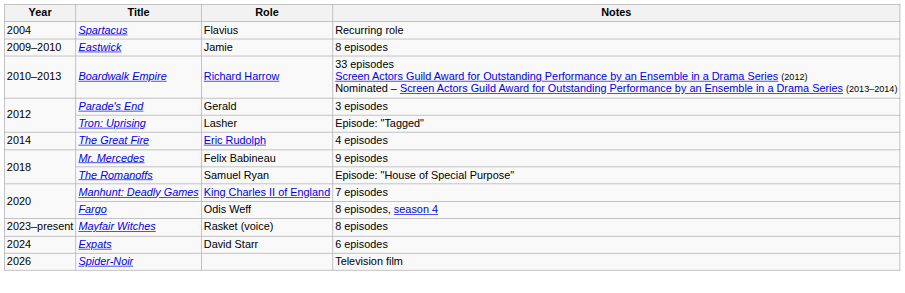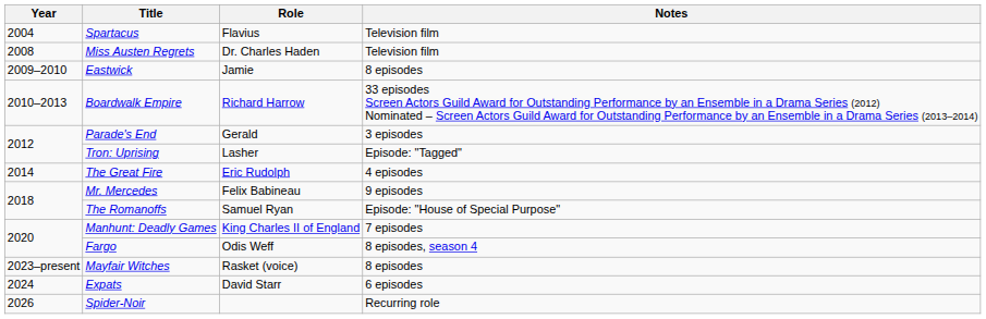 <table class = "wikitable sortable">
 <tr>
 <th>Year</th>
 <th>Title</th>
 <th>Role</th>
 <th class = "unsortable">Notes</th>
 </tr>
 <tr>
 <td>2004</td>
 <td><em><a href='#'>Spartacus</a></em></td>
 <td>Flavius</td>
-<td>Recurring role</td>
+<td>Television film</td>
+</tr>
+<tr>
+<td>2008</td>
+<td><em><a href='#'>Miss Austen Regrets</a></em></td>
+<td>Dr. Charles Haden</td>
+<td>Television film</td>
 </tr>
 <tr>
 <td>2009–2010</td>
 <td><em><a href='#'>Eastwick</a></em></td>
 <td>Jamie</td>
 <td>8 episodes</td>
 </tr>
 <tr>
 <td>2010–2013</td>
 <td><em><a href='#'>Boardwalk Empire</a></em></td>
 <td><a href='#'>Richard Harrow</a></td>
 <td>33 episodes<br><a href='#'>Screen Actors Guild Award for Outstanding Performance by an Ensemble in a Drama Series</a> <small>(2012)</small><br>Nominated – <a href='#'>Screen Actors Guild Award for Outstanding Performance by an Ensemble in a Drama Series</a> <small>(2013–2014)</small></td>
 </tr>
 <tr>
 <td rowspan="2">2012</td>
 <td><em><a href='#'>Parade's End</a></em></td>
 <td>Gerald</td>
 <td>3 episodes</td>
 </tr>
 <tr>
 <td><em><a href='#'>Tron: Uprising</a></em></td>
 <td>Lasher</td>
 <td>Episode: "Tagged"</td>
 </tr>
 <tr>
 <td>2014</td>
 <td><em><a href='#'>The Great Fire</a></em></td>
 <td><a href='#'>Eric Rudolph</a></td>
 <td>4 episodes</td>
 </tr>
 <tr>
 <td rowspan="2">2018</td>
 <td><em><a href='#'>Mr. Mercedes</a></em></td>
 <td>Felix Babineau</td>
 <td>9 episodes</td>
 </tr>
 <tr>
 <td><em><a href='#'>The Romanoffs</a></em></td>
 <td>Samuel Ryan</td>
 <td>Episode: "House of Special Purpose"</td>
 </tr>
 <tr>
 <td rowspan="2">2020</td>
 <td><em><a href='#'>Manhunt: Deadly Games</a></em></td>
 <td><a href='#'>King Charles II of England</a></td>
 <td>7 episodes</td>
 </tr>
 <tr>
 <td><em><a href='#'>Fargo</a></em></td>
 <td>Odis Weff</td>
 <td>8 episodes, <a href='#'>season 4</a></td>
 </tr>
 <tr>
 <td>2023–present</td>
 <td><em><a href='#'>Mayfair Witches</a></em></td>
 <td>Rasket (voice)</td>
 <td>8 episodes</td>
 </tr>
 <tr>
 <td>2024</td>
 <td><em><a href='#'>Expats</a></em></td>
 <td>David Starr</td>
 <td>6 episodes</td>
 </tr>
 <tr>
 <td>2026</td>
 <td><em><a href='#'>Spider-Noir</a></em></td>
 <td></td>
-<td>Television film</td>
+<td>Recurring role</td>
 </tr>
 </table>
